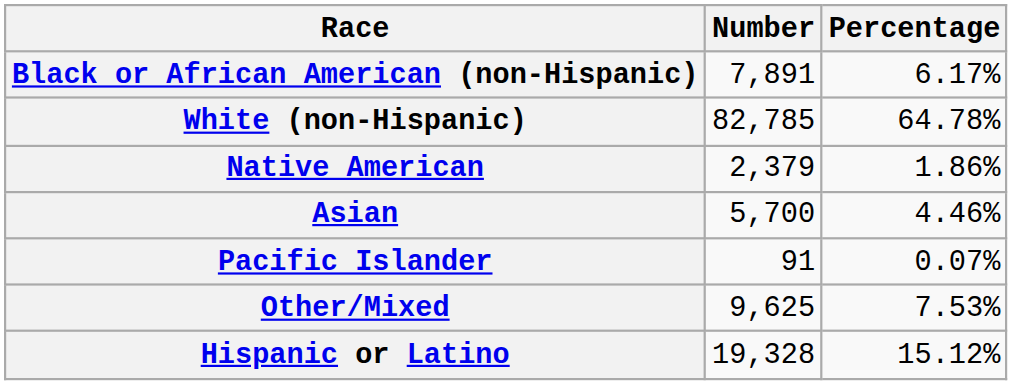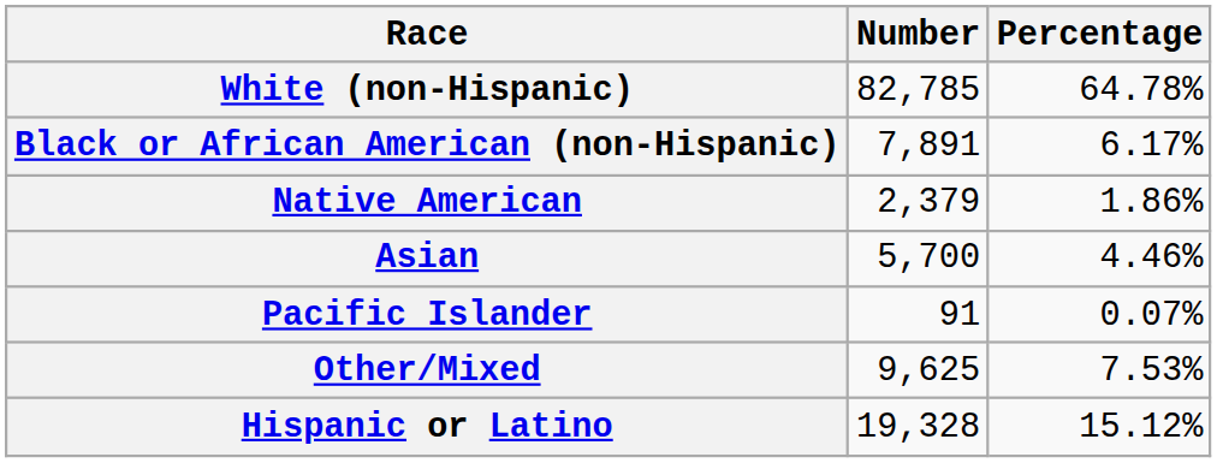 <table class="wikitable" style="text-align:right">
 <tr>
 <th scope="col">Race</th>
 <th scope="col">Number</th>
 <th scope="col">Percentage</th>
 </tr>
 <tr>
+<th scope="row"><a href='#'>White</a> (non-Hispanic)</th>
+<td>82,785</td>
+<td>64.78%</td>
+</tr>
+<tr>
 <th scope="row"><a href='#'>Black or African American</a> (non-Hispanic)</th>
 <td>7,891</td>
 <td>6.17%</td>
-</tr>
-<tr>
-<th scope="row"><a href='#'>White</a> (non-Hispanic)</th>
-<td>82,785</td>
-<td>64.78%</td>
 </tr>
 <tr>
 <th scope="row"><a href='#'>Native American</a></th>
 <td>2,379</td>
 <td>1.86%</td>
 </tr>
 <tr>
 <th scope="row"><a href='#'>Asian</a></th>
 <td>5,700</td>
 <td>4.46%</td>
 </tr>
 <tr>
 <th scope="row"><a href='#'>Pacific Islander</a></th>
 <td>91</td>
 <td>0.07%</td>
 </tr>
 <tr>
 <th scope="row"><a href='#'>Other/Mixed</a></th>
 <td>9,625</td>
 <td>7.53%</td>
 </tr>
 <tr>
 <th scope="row"><a href='#'>Hispanic</a> or <a href='#'>Latino</a></th>
 <td>19,328</td>
 <td>15.12%</td>
 </tr>
 </table>
